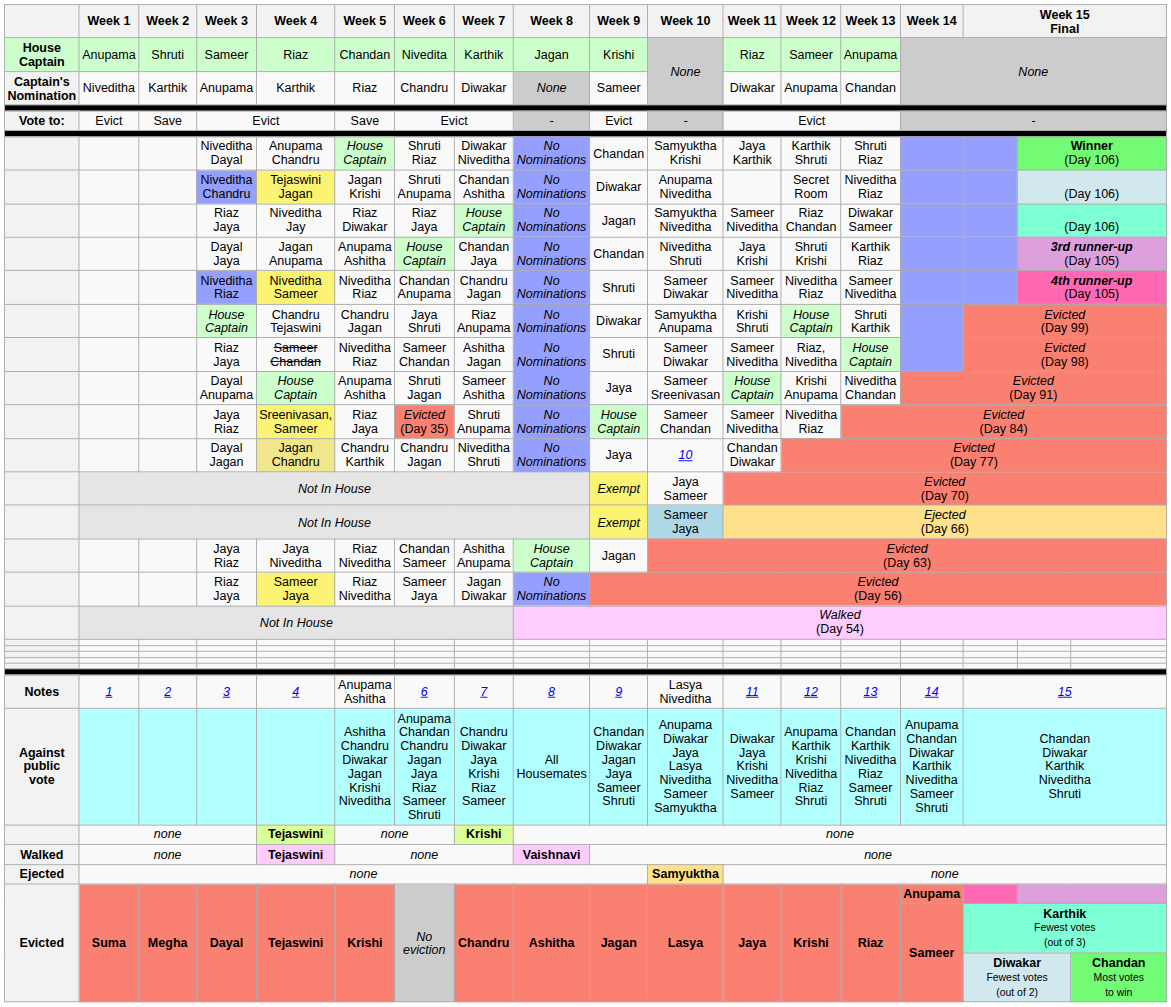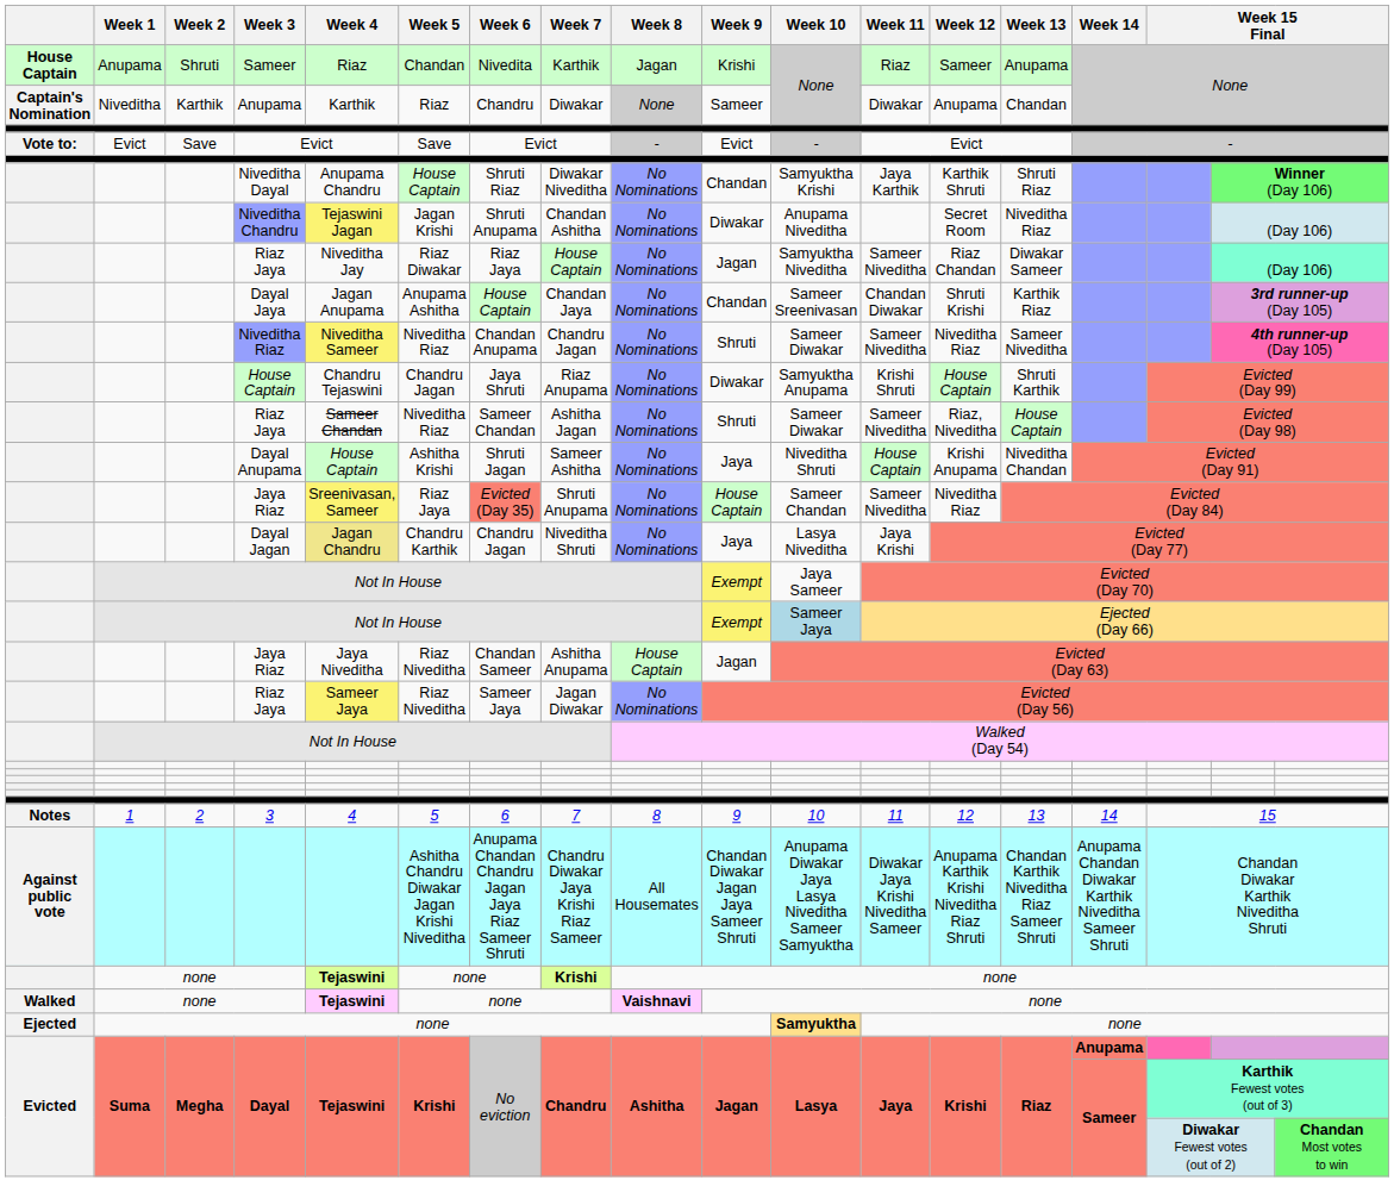 <table class="wikitable" style="text-align:center; width:100%; font-size:85%; line-height:15px;">
 <tr>
 <th style="width:5%;"></th>
 <th style="width:5%;">Week 1</th>
 <th style="width:5%;">Week 2</th>
 <th style="width:5%;">Week 3</th>
 <th style="width:5%;">Week 4</th>
 <th style="width:5%;">Week 5</th>
 <th style="width:5%;">Week 6</th>
 <th style="width:5%;">Week 7</th>
 <th style="width:5%;">Week 8</th>
 <th style="width:5%;">Week 9</th>
 <th style="width:5%;">Week 10</th>
 <th style="width:5%;">Week 11</th>
 <th style="width:5%;">Week 12</th>
 <th style="width:5%;">Week 13</th>
 <th style="width:5%;">Week 14</th>
 <th colspan="3">Week 15<br>Final</th>
 </tr>
 <tr style="background:#cfc;" |>
 <th style="background:#cfc;">House Captain</th>
 <td>Anupama</td>
 <td>Shruti</td>
 <td>Sameer</td>
 <td>Riaz</td>
 <td>Chandan</td>
 <td>Nivedita</td>
 <td>Karthik</td>
 <td>Jagan</td>
 <td>Krishi</td>
 <td rowspan="2" style="background:#ccc;"><em>None</em></td>
 <td>Riaz</td>
 <td>Sameer</td>
 <td>Anupama</td>
 <td colspan="4" rowspan="2" style="background:#ccc;"><em>None</em></td>
 </tr>
 <tr>
 <th>Captain's Nomination</th>
 <td>Niveditha</td>
 <td>Karthik</td>
 <td>Anupama</td>
 <td>Karthik</td>
 <td>Riaz</td>
 <td>Chandru</td>
 <td>Diwakar</td>
 <td style="background:#ccc;"><em>None</em></td>
 <td>Sameer</td>
 <td>Diwakar</td>
 <td>Anupama</td>
 <td>Chandan</td>
 </tr>
 <tr>
 <th colspan="18" style="background:#000;"></th>
 </tr>
 <tr>
 <th>Vote to:</th>
 <td>Evict</td>
 <td>Save</td>
 <td colspan="2">Evict</td>
 <td>Save</td>
 <td colspan="2">Evict</td>
 <td style="background:#ccc;"><em>-</em></td>
 <td>Evict</td>
 <td style="background:#ccc;"><em>-</em></td>
 <td colspan="3">Evict</td>
 <td colspan="4" style="background:#ccc;"><em>-</em></td>
 </tr>
 <tr>
 <th colspan="18" style="background:#000;"></th>
 </tr>
 <tr>
 <th></th>
 <td></td>
 <td></td>
 <td>Niveditha<br>Dayal</td>
 <td>Anupama<br>Chandru</td>
 <td style= "background:#cfc"><em>House<br>Captain</em></td>
 <td>Shruti<br>Riaz</td>
 <td>Diwakar<br>Niveditha</td>
 <td style="background:#959FFD;"><em>No<br>Nominations</em></td>
 <td>Chandan</td>
 <td>Samyuktha<br>Krishi</td>
 <td>Jaya<br>Karthik</td>
 <td>Karthik<br>Shruti</td>
 <td>Shruti<br>Riaz</td>
 <td style="background:#959FFD;"></td>
 <td style="background:#959FFD;"></td>
 <td colspan="3" style="background:#73FB76"><strong>Winner</strong><br>(Day 106)</td>
 </tr>
 <tr>
 <th></th>
 <td></td>
 <td></td>
 <td style= "background:#959FFD">Niveditha<br>Chandru</td>
 <td style= "background:#FBF373">Tejaswini<br>Jagan</td>
 <td>Jagan<br>Krishi</td>
 <td>Shruti<br>Anupama</td>
 <td>Chandan<br>Ashitha</td>
 <td style="background:#959FFD;"><em>No<br>Nominations</em></td>
 <td>Diwakar</td>
 <td>Anupama<br>Niveditha</td>
 <td></td>
 <td>Secret<br>Room</td>
 <td>Niveditha<br>Riaz</td>
 <td style="background:#959FFD;"></td>
 <td style="background:#959FFD;"></td>
 <td colspan="3" style="background:#D1E8EF;"><br>(Day 106)</td>
 </tr>
 <tr>
 <th></th>
 <td></td>
 <td></td>
 <td>Riaz<br>Jaya</td>
 <td>Niveditha<br>Jay</td>
 <td>Riaz<br>Diwakar</td>
 <td>Riaz<br>Jaya</td>
 <td style="background:#cfc"><em>House<br>Captain</em></td>
 <td style="background:#959FFD;"><em>No<br>Nominations</em></td>
 <td>Jagan</td>
 <td>Samyuktha<br>Niveditha</td>
 <td>Sameer<br>Niveditha</td>
 <td>Riaz<br>Chandan</td>
 <td>Diwakar<br>Sameer</td>
 <td style="background:#959FFD;"></td>
 <td style="background:#959FFD;"></td>
 <td colspan="3" style="background:#7FFFD4;"><strong><em></em></strong><br>(Day 106)</td>
 </tr>
 <tr>
 <th></th>
 <td></td>
 <td></td>
 <td>Dayal<br>Jaya</td>
 <td>Jagan<br>Anupama</td>
 <td>Anupama<br>Ashitha</td>
 <td style="background:#cfc"><em>House<br>Captain</em></td>
 <td>Chandan<br>Jaya</td>
 <td style="background:#959FFD;"><em>No<br>Nominations</em></td>
 <td>Chandan</td>
-<td>Niveditha<br>Shruti</td>
-<td>Jaya<br>Krishi</td>
+<td>Sameer<br>Sreenivasan</td>
+<td>Chandan<br>Diwakar</td>
 <td>Shruti<br>Krishi</td>
 <td>Karthik<br>Riaz</td>
 <td style="background:#959FFD;"></td>
 <td style="background:#959FFD;"></td>
 <td colspan="3" style="background:#DDA0DD;"><strong><em>3rd runner-up</em></strong><br>(Day 105)</td>
 </tr>
 <tr>
 <th></th>
 <td></td>
 <td></td>
 <td style= "background:#959FFD">Niveditha<br>Riaz</td>
 <td style= "background:#FBF373">Niveditha<br>Sameer</td>
 <td>Niveditha<br>Riaz</td>
 <td>Chandan<br>Anupama</td>
 <td>Chandru<br>Jagan</td>
 <td style="background:#959FFD;"><em>No<br>Nominations</em></td>
 <td>Shruti</td>
 <td>Sameer<br>Diwakar</td>
 <td>Sameer<br>Niveditha</td>
 <td>Niveditha<br>Riaz</td>
 <td>Sameer<br>Niveditha</td>
 <td style="background:#959FFD;"></td>
 <td style="background:#959FFD;"></td>
 <td colspan="3" style="background:#FF69B4;"><strong><em>4th runner-up</em></strong><br>(Day 105)</td>
 </tr>
 <tr>
 <th></th>
 <td></td>
 <td></td>
 <td style= "background:#cfc"><em>House<br>Captain</em></td>
 <td>Chandru<br>Tejaswini</td>
 <td>Chandru<br>Jagan</td>
 <td>Jaya<br>Shruti</td>
 <td>Riaz<br>Anupama</td>
 <td style="background:#959FFD;"><em>No<br>Nominations</em></td>
 <td>Diwakar</td>
 <td>Samyuktha<br>Anupama</td>
 <td>Krishi<br>Shruti</td>
 <td style= "background:#cfc"><em>House<br>Captain</em></td>
 <td>Shruti<br>Karthik</td>
 <td style="background:#959FFD;"></td>
 <td colspan="3" style= "background:salmon"><em>Evicted</em><br>(Day 99)</td>
 </tr>
 <tr>
 <th></th>
 <td></td>
 <td></td>
 <td>Riaz<br>Jaya</td>
 <td><s>Sameer<br>Chandan</s></td>
 <td>Niveditha<br>Riaz</td>
 <td>Sameer<br>Chandan</td>
 <td>Ashitha<br>Jagan</td>
 <td style="background:#959FFD;"><em>No<br>Nominations</em></td>
 <td>Shruti</td>
 <td>Sameer<br>Diwakar</td>
 <td>Sameer<br>Niveditha</td>
 <td>Riaz,<br>Niveditha</td>
 <td style= "background:#cfc"><em>House<br>Captain</em></td>
 <td style="background:#959FFD;"></td>
 <td colspan="3" style= "background:salmon"><em>Evicted</em><br>(Day 98)</td>
 </tr>
 <tr>
 <th></th>
 <td></td>
 <td></td>
 <td>Dayal<br>Anupama</td>
 <td style="background:#cfc"><em>House<br>Captain</em></td>
-<td>Anupama<br>Ashitha</td>
+<td>Ashitha<br>Krishi</td>
 <td>Shruti<br>Jagan</td>
 <td>Sameer<br>Ashitha</td>
 <td style="background:#959FFD;"><em>No<br>Nominations</em></td>
 <td>Jaya</td>
-<td>Sameer<br>Sreenivasan</td>
+<td>Niveditha<br>Shruti</td>
 <td style="background:#cfc"><em>House<br>Captain</em></td>
 <td>Krishi<br>Anupama</td>
 <td>Niveditha<br>Chandan</td>
 <td colspan="4" style="background:salmon"><em>Evicted</em><br>(Day 91)</td>
 </tr>
 <tr>
 <th></th>
 <td></td>
 <td></td>
 <td>Jaya<br>Riaz</td>
 <td style= "background:#FBF373">Sreenivasan,<br>Sameer</td>
 <td>Riaz<br>Jaya</td>
 <td style="background:salmon"><em>Evicted</em><br>(Day 35)</td>
 <td>Shruti<br>Anupama</td>
 <td style="background:#959FFD;"><em>No<br>Nominations</em></td>
 <td style="background:#cfc"><em>House<br>Captain</em></td>
 <td>Sameer<br>Chandan</td>
 <td>Sameer<br>Niveditha</td>
 <td>Niveditha<br>Riaz</td>
 <td colspan="5" style="background:salmon"><em>Evicted</em><br>(Day 84)</td>
 </tr>
 <tr>
 <th></th>
 <td></td>
 <td></td>
 <td>Dayal<br>Jagan</td>
 <td style="background: khaki;">Jagan<br> Chandru</td>
 <td>Chandru<br>Karthik</td>
 <td>Chandru<br>Jagan</td>
 <td>Niveditha<br>Shruti</td>
 <td style="background:#959FFD;"><em>No<br>Nominations</em></td>
 <td>Jaya</td>
-<td><em><a href='#'>10</a></em></td>
-<td>Chandan<br>Diwakar</td>
+<td>Lasya<br>Niveditha</td>
+<td>Jaya<br>Krishi</td>
 <td colspan="6" style="background:salmon"><em>Evicted</em><br>(Day 77)</td>
 </tr>
 <tr>
 <th></th>
 <td colspan="8" style="background:#E5E5E5;"><em>Not In House</em></td>
 <td style= "background:#FBF373"><em>Exempt</em></td>
 <td>Jaya<br>Sameer</td>
 <td colspan="7" style="background:salmon"><em>Evicted</em><br>(Day 70)</td>
 </tr>
 <tr>
 <th></th>
 <td colspan="8" style="background:#E5E5E5;"><em>Not In House</em></td>
 <td style= "background:#FBF373"><em>Exempt</em></td>
 <td Bgcolor=lightblue>Sameer<br>Jaya</td>
 <td colspan="7" style="background:#FFE08B"><em>Ejected</em><br>(Day 66)</td>
 </tr>
 <tr>
 <th></th>
 <td></td>
 <td></td>
 <td>Jaya<br>Riaz</td>
 <td>Jaya<br>Niveditha</td>
 <td>Riaz<br>Niveditha</td>
 <td>Chandan<br>Sameer</td>
 <td>Ashitha<br>Anupama</td>
 <td style= "background:#cfc"><em>House<br>Captain</em></td>
 <td>Jagan</td>
 <td colspan="8" style="background:salmon"><em>Evicted</em><br>(Day 63)</td>
 </tr>
 <tr>
 <th></th>
 <td></td>
 <td></td>
 <td>Riaz<br>Jaya</td>
 <td style= "background:#FBF373">Sameer<br>Jaya</td>
 <td>Riaz<br>Niveditha</td>
 <td>Sameer<br>Jaya</td>
 <td>Jagan<br>Diwakar</td>
 <td style="background:#959FFD;"><em>No<br>Nominations</em></td>
 <td colspan="9" style="background:salmon"><em>Evicted</em><br>(Day 56)</td>
 </tr>
 <tr>
 <th></th>
 <td colspan="7" style="background:#E5E5E5;"><em>Not In House</em></td>
 <td colspan="10" style="background:#fcf"><em>Walked</em><br>(Day 54)</td>
 </tr>
 <tr>
 <th></th>
 <td></td>
 <td></td>
 <td></td>
 <td></td>
 <td></td>
 <td></td>
 <td></td>
 <td></td>
 <td></td>
 <td></td>
 <td></td>
 <td></td>
 <td></td>
 <td></td>
 <td></td>
 <td></td>
 <td></td>
 </tr>
 <tr>
 <th></th>
 <td></td>
 <td></td>
 <td></td>
 <td></td>
 <td></td>
 <td></td>
 <td></td>
 <td></td>
 <td></td>
 <td></td>
 <td></td>
 <td></td>
 <td></td>
 <td></td>
 <td></td>
 <td></td>
 <td></td>
 </tr>
 <tr>
 <th></th>
 <td></td>
 <td></td>
 <td></td>
 <td></td>
 <td></td>
 <td></td>
 <td></td>
 <td></td>
 <td></td>
 <td></td>
 <td></td>
 <td></td>
 <td></td>
 <td></td>
 <td></td>
 <td></td>
 <td></td>
 </tr>
 <tr>
 <th></th>
 <td></td>
 <td></td>
 <td></td>
 <td></td>
 <td></td>
 <td></td>
 <td></td>
 <td></td>
 <td></td>
 <td></td>
 <td></td>
 <td></td>
 <td></td>
 <td></td>
 <td></td>
 <td></td>
 <td></td>
 </tr>
 <tr>
 <th></th>
 <td></td>
 <td></td>
 <td></td>
 <td></td>
 <td></td>
 <td></td>
 <td></td>
 <td></td>
 <td></td>
 <td></td>
 <td></td>
 <td></td>
 <td></td>
 <td></td>
 <td></td>
 <td></td>
 <td></td>
 </tr>
 <tr>
 <th colspan="18" style="background:#000;"></th>
 </tr>
 <tr>
 <th>Notes</th>
 <td><em><a href='#'>1</a></em></td>
 <td><em><a href='#'>2</a></em></td>
 <td><em><a href='#'>3</a></em></td>
 <td><em><a href='#'>4</a></em></td>
-<td>Anupama<br>Ashitha</td>
+<td><em><a href='#'>5</a></em></td>
 <td><em><a href='#'>6</a></em></td>
 <td><em><a href='#'>7</a></em></td>
 <td><em><a href='#'>8</a></em></td>
 <td><em><a href='#'>9</a></em></td>
-<td>Lasya<br>Niveditha</td>
+<td><em><a href='#'>10</a></em></td>
 <td><em><a href='#'>11</a></em></td>
 <td><em><a href='#'>12</a></em></td>
 <td><em><a href='#'>13</a></em></td>
 <td><em><a href='#'>14</a></em></td>
 <td colspan="3"><em><a href='#'>15</a></em></td>
 </tr>
 <tr style="background:#B2FFFF;">
 <th>Against<br>public<br>vote</th>
 <td></td>
 <td></td>
 <td></td>
 <td></td>
 <td>Ashitha<br>Chandru<br>Diwakar<br>Jagan<br>Krishi<br>Niveditha</td>
 <td>Anupama<br>Chandan<br>Chandru<br>Jagan<br>Jaya<br>Riaz<br>Sameer<br>Shruti</td>
 <td>Chandru<br>Diwakar<br>Jaya<br>Krishi<br>Riaz<br>Sameer</td>
 <td>All Housemates</td>
 <td>Chandan<br>Diwakar<br>Jagan<br>Jaya<br>Sameer<br>Shruti</td>
 <td>Anupama<br>Diwakar<br>Jaya<br>Lasya<br>Niveditha<br>Sameer<br>Samyuktha</td>
 <td>Diwakar<br>Jaya<br>Krishi<br>Niveditha<br>Sameer</td>
 <td>Anupama<br>Karthik<br>Krishi<br>Niveditha<br>Riaz<br>Shruti</td>
 <td>Chandan<br>Karthik<br>Niveditha<br>Riaz<br>Sameer<br>Shruti</td>
 <td>Anupama<br>Chandan<br>Diwakar<br>Karthik<br>Niveditha<br>Sameer<br>Shruti</td>
 <td colspan="3">Chandan<br>Diwakar<br>Karthik<br>Niveditha<br>Shruti</td>
 </tr>
 <tr>
 <th></th>
 <td colspan="3"><em>none</em></td>
 <td style="background:#DAFF99;"><strong>Tejaswini</strong></td>
 <td colspan="2"><em>none</em></td>
 <td style="background:#DAFF99;"><strong>Krishi</strong></td>
 <td colspan="10"><em>none</em></td>
 </tr>
 <tr>
 <th>Walked</th>
 <td colspan="3"><em>none</em></td>
 <td style="background:#fcf;"><strong>Tejaswini</strong></td>
 <td colspan="3"><em>none</em></td>
 <td style="background:#fcf;"><strong>Vaishnavi</strong></td>
 <td colspan="9"><em>none</em></td>
 </tr>
 <tr>
 <th>Ejected</th>
 <td colspan="9"><em>none</em></td>
 <td style="background:#FFE08B;"><strong>Samyuktha</strong></td>
 <td colspan="7"><em>none</em></td>
 </tr>
 <tr>
 <th rowspan="3">Evicted</th>
 <td rowspan="3" style="background:salmon;"><strong>Suma</strong></td>
 <td rowspan="3" style="background:salmon;"><strong>Megha</strong></td>
 <td rowspan="3" style="background:salmon;"><strong>Dayal</strong></td>
 <td rowspan="3" style="background:salmon;"><strong>Tejaswini</strong></td>
 <td rowspan="3" style="background:salmon;"><strong>Krishi</strong></td>
 <td rowspan="3" style="background:#ccc;"><em>No<br>eviction</em></td>
 <td rowspan="3" style="background:salmon;"><strong>Chandru</strong></td>
 <td rowspan="3" style="background:salmon;"><strong>Ashitha</strong></td>
 <td rowspan="3" style="background:salmon;"><strong>Jagan</strong></td>
 <td rowspan="3" style="background:salmon;"><strong>Lasya</strong></td>
 <td rowspan="3" style="background:salmon;"><strong>Jaya</strong></td>
 <td rowspan="3" style="background:salmon;"><strong>Krishi</strong></td>
 <td rowspan="3" style="background:salmon;"><strong>Riaz</strong></td>
 <td style="background:salmon;" rowspan="1"><strong>Anupama</strong></td>
 <td style="background:#FF69B4"></td>
 <td colspan="2" style="background:#DDA0DD"></td>
 </tr>
 <tr>
 <td rowspan="2" style="background:salmon;"><strong>Sameer</strong></td>
 <td colspan="3" style="background:#7FFFD4"><strong>Karthik</strong><br><small>Fewest votes<br>(out of 3)</small></td>
 </tr>
 <tr>
 <td colspan="2" rowspan="1" style="background:#D1E8EF"><strong>Diwakar</strong><br><small>Fewest votes<br>(out of 2)</small></td>
 <td rowspan="1" style="background:#73FB76"><strong>Chandan</strong><br><small>Most votes<br>to win</small></td>
 </tr>
 </table>
